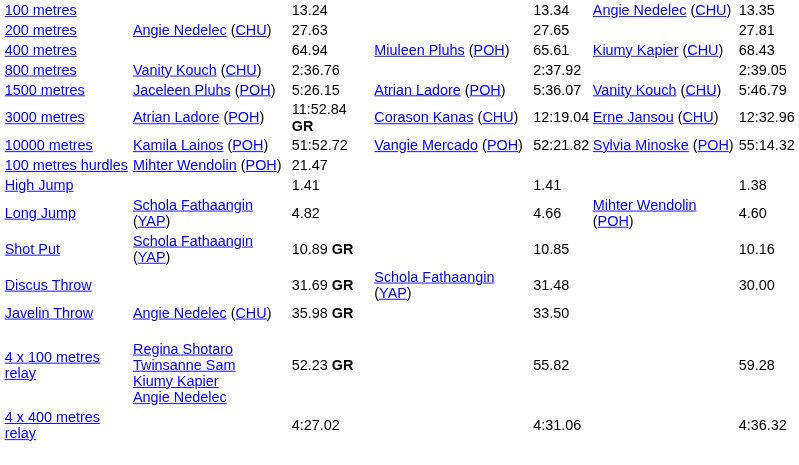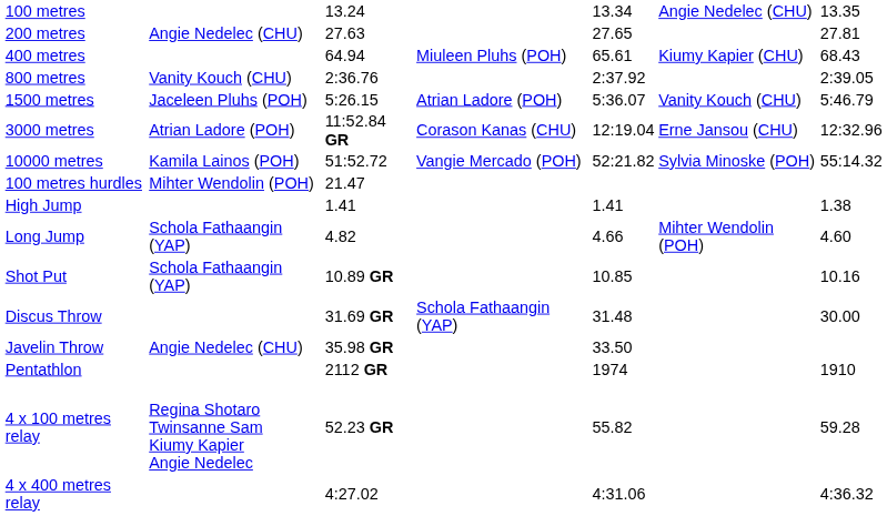 <table>
 <tr>
 <td><a href='#'>100 metres</a></td>
 <td></td>
 <td>13.24</td>
 <td></td>
 <td>13.34</td>
 <td> <a href='#'>Angie Nedelec</a> (<a href='#'>CHU</a>)</td>
 <td>13.35</td>
 </tr>
 <tr>
 <td><a href='#'>200 metres</a></td>
 <td> <a href='#'>Angie Nedelec</a> (<a href='#'>CHU</a>)</td>
 <td>27.63</td>
 <td></td>
 <td>27.65</td>
 <td></td>
 <td>27.81</td>
 </tr>
 <tr>
 <td><a href='#'>400 metres</a></td>
 <td></td>
 <td>64.94</td>
 <td> <a href='#'>Miuleen Pluhs</a> (<a href='#'>POH</a>)</td>
 <td>65.61</td>
 <td> <a href='#'>Kiumy Kapier</a> (<a href='#'>CHU</a>)</td>
 <td>68.43</td>
 </tr>
 <tr>
 <td><a href='#'>800 metres</a></td>
 <td> <a href='#'>Vanity Kouch</a> (<a href='#'>CHU</a>)</td>
 <td>2:36.76</td>
 <td></td>
 <td>2:37.92</td>
 <td></td>
 <td>2:39.05</td>
 </tr>
 <tr>
 <td><a href='#'>1500 metres</a></td>
 <td> <a href='#'>Jaceleen Pluhs</a> (<a href='#'>POH</a>)</td>
 <td>5:26.15</td>
 <td> <a href='#'>Atrian Ladore</a> (<a href='#'>POH</a>)</td>
 <td>5:36.07</td>
 <td> <a href='#'>Vanity Kouch</a> (<a href='#'>CHU</a>)</td>
 <td>5:46.79</td>
 </tr>
 <tr>
 <td><a href='#'>3000 metres</a></td>
 <td> <a href='#'>Atrian Ladore</a> (<a href='#'>POH</a>)</td>
 <td>11:52.84 <strong>GR</strong></td>
 <td> <a href='#'>Corason Kanas</a> (<a href='#'>CHU</a>)</td>
 <td>12:19.04</td>
 <td> <a href='#'>Erne Jansou</a> (<a href='#'>CHU</a>)</td>
 <td>12:32.96</td>
 </tr>
 <tr>
 <td><a href='#'>10000 metres</a></td>
 <td> <a href='#'>Kamila Lainos</a> (<a href='#'>POH</a>)</td>
 <td>51:52.72</td>
 <td> <a href='#'>Vangie Mercado</a> (<a href='#'>POH</a>)</td>
 <td>52:21.82</td>
 <td> <a href='#'>Sylvia Minoske</a> (<a href='#'>POH</a>)</td>
 <td>55:14.32</td>
 </tr>
 <tr>
 <td><a href='#'>100 metres hurdles</a></td>
 <td> <a href='#'>Mihter Wendolin</a> (<a href='#'>POH</a>)</td>
 <td>21.47</td>
 <td></td>
 <td></td>
 <td></td>
 <td></td>
 </tr>
 <tr>
 <td><a href='#'>High Jump</a></td>
 <td></td>
 <td>1.41</td>
 <td></td>
 <td>1.41</td>
 <td></td>
 <td>1.38</td>
 </tr>
 <tr>
 <td><a href='#'>Long Jump</a></td>
 <td> <a href='#'>Schola Fathaangin</a> (<a href='#'>YAP</a>)</td>
 <td>4.82</td>
 <td></td>
 <td>4.66</td>
 <td> <a href='#'>Mihter Wendolin</a> (<a href='#'>POH</a>)</td>
 <td>4.60</td>
 </tr>
 <tr>
 <td><a href='#'>Shot Put</a></td>
 <td> <a href='#'>Schola Fathaangin</a> (<a href='#'>YAP</a>)</td>
 <td>10.89 <strong>GR</strong></td>
 <td></td>
 <td>10.85</td>
 <td></td>
 <td>10.16</td>
 </tr>
 <tr>
 <td><a href='#'>Discus Throw</a></td>
 <td></td>
 <td>31.69 <strong>GR</strong></td>
 <td> <a href='#'>Schola Fathaangin</a> (<a href='#'>YAP</a>)</td>
 <td>31.48</td>
 <td></td>
 <td>30.00</td>
 </tr>
 <tr>
 <td><a href='#'>Javelin Throw</a></td>
 <td> <a href='#'>Angie Nedelec</a> (<a href='#'>CHU</a>)</td>
 <td>35.98 <strong>GR</strong></td>
 <td></td>
 <td>33.50</td>
 <td></td>
 <td></td>
 </tr>
 <tr>
+<td><a href='#'>Pentathlon</a></td>
+<td></td>
+<td>2112 <strong>GR</strong></td>
+<td></td>
+<td>1974</td>
+<td></td>
+<td>1910</td>
+</tr>
+<tr>
 <td><a href='#'>4 x 100 metres relay</a></td>
 <td> <br> <a href='#'>Regina Shotaro</a><br><a href='#'>Twinsanne Sam</a><br><a href='#'>Kiumy Kapier</a><br><a href='#'>Angie Nedelec</a></td>
 <td>52.23 <strong>GR</strong></td>
 <td></td>
 <td>55.82</td>
 <td></td>
 <td>59.28</td>
 </tr>
 <tr>
 <td><a href='#'>4 x 400 metres relay</a></td>
 <td></td>
 <td>4:27.02</td>
 <td></td>
 <td>4:31.06</td>
 <td></td>
 <td>4:36.32</td>
 </tr>
 </table>
